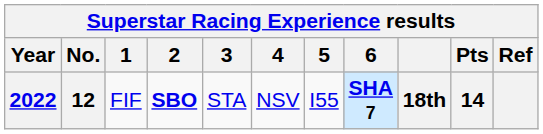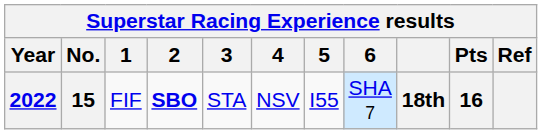 <table class="wikitable" style="text-align:center">
 <tr>
 <th colspan=11><a href='#'>Superstar Racing Experience</a> results</th>
 </tr>
 <tr>
 <th>Year</th>
 <th>No.</th>
 <th>1</th>
 <th>2</th>
 <th>3</th>
 <th>4</th>
 <th>5</th>
 <th>6</th>
 <th></th>
 <th>Pts</th>
 <th>Ref</th>
 </tr>
 <tr>
 <th><a href='#'>2022</a></th>
-<th>12</th>
+<th>15</th>
 <td><a href='#'>FIF</a></td>
 <td><strong><a href='#'>SBO</a></strong></td>
 <td><a href='#'>STA</a></td>
 <td><a href='#'>NSV</a></td>
 <td><a href='#'>I55</a></td>
-<td style="background:#CFEAFF;"><strong><a href='#'>SHA</a><br><small>7</small></strong></td>
+<td style="background:#CFEAFF;"><a href='#'>SHA</a><br><small>7</small></td>
 <th>18th</th>
-<th>14</th>
+<th>16</th>
 <th></th>
 </tr>
 </table>
